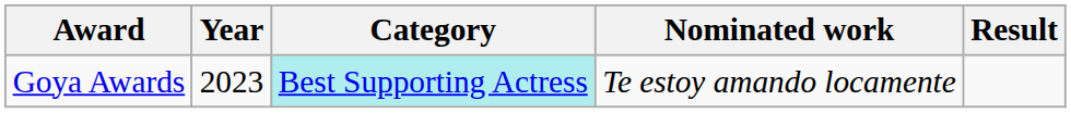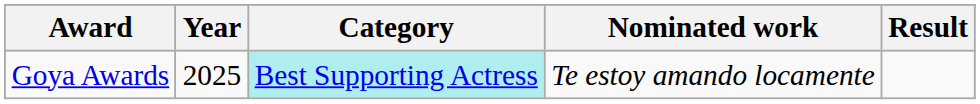 <table class="wikitable sortable">
 <tr>
 <th>Award</th>
 <th>Year</th>
 <th>Category</th>
 <th>Nominated work</th>
 <th>Result</th>
 </tr>
 <tr>
 <td><a href='#'>Goya Awards</a></td>
-<td>2023</td>
+<td>2025</td>
 <td style="background: paleturquoise;"><a href='#'>Best Supporting Actress</a></td>
 <td><em>Te estoy amando locamente</em></td>
 <td></td>
 </tr>
 </table>
